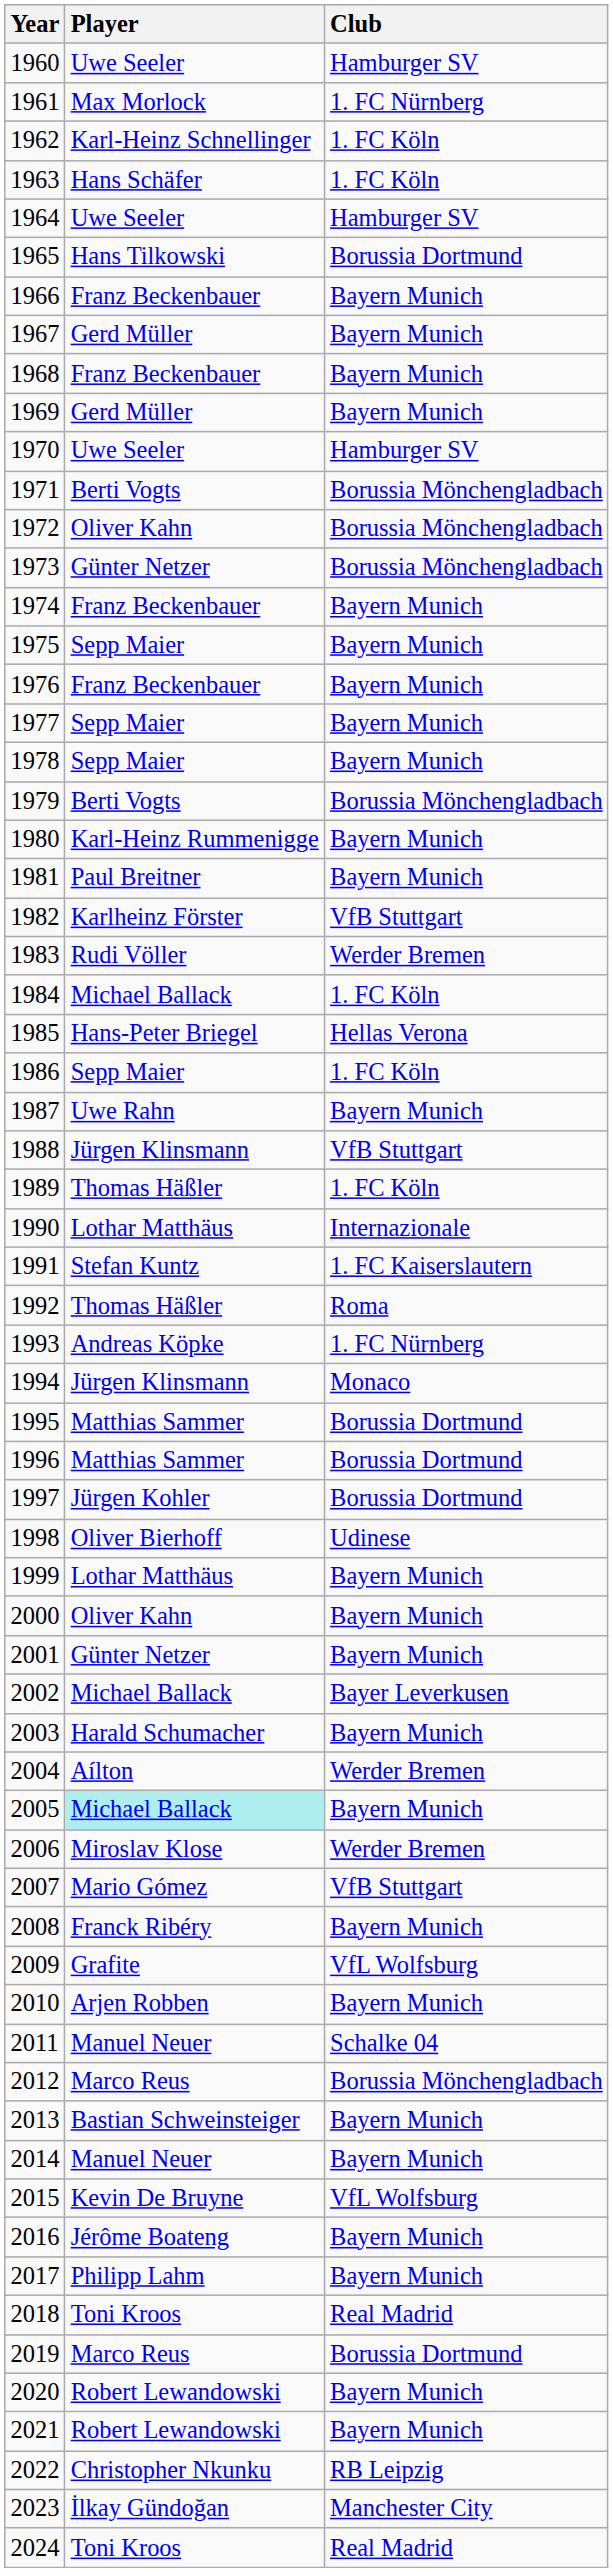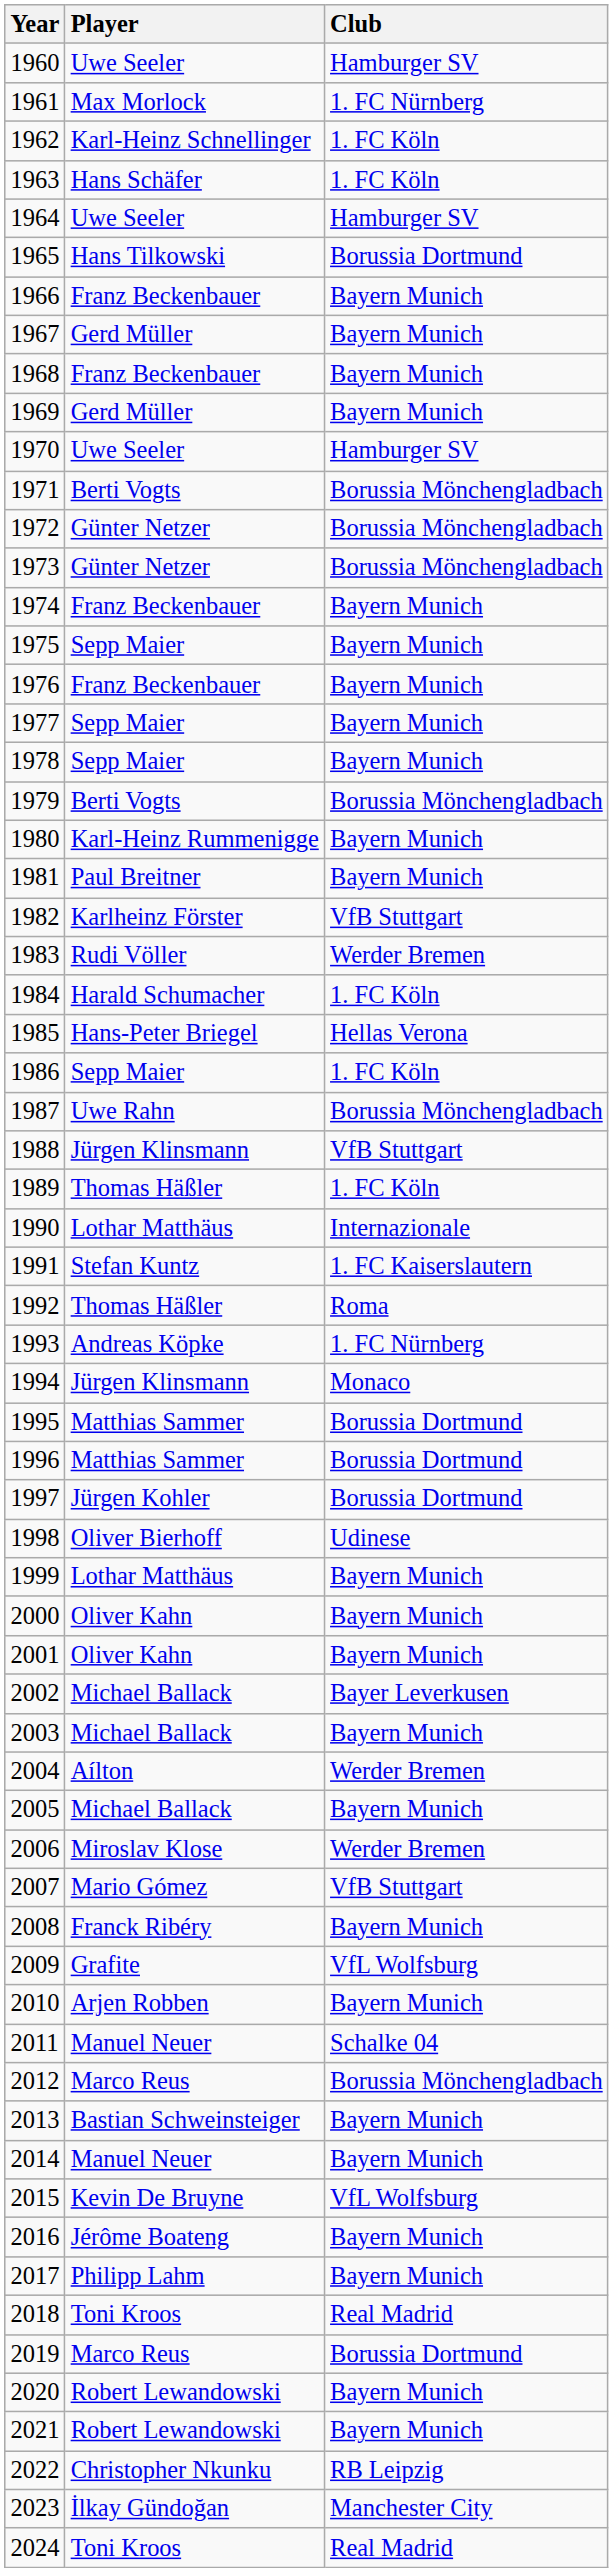 <table class="wikitable sortable">
 <tr>
 <th>Year</th>
 <th Style=Text-align:Left>Player</th>
 <th Style=Text-align:Left>Club</th>
 </tr>
 <tr>
 <td>1960</td>
 <td><a href='#'>Uwe Seeler</a></td>
 <td><a href='#'>Hamburger SV</a></td>
 </tr>
 <tr>
 <td>1961</td>
 <td><a href='#'>Max Morlock</a></td>
 <td><a href='#'>1. FC Nürnberg</a></td>
 </tr>
 <tr>
 <td>1962</td>
 <td><a href='#'>Karl-Heinz Schnellinger</a></td>
 <td><a href='#'>1. FC Köln</a></td>
 </tr>
 <tr>
 <td>1963</td>
 <td><a href='#'>Hans Schäfer</a></td>
 <td><a href='#'>1. FC Köln</a></td>
 </tr>
 <tr>
 <td>1964</td>
 <td><a href='#'>Uwe Seeler</a></td>
 <td><a href='#'>Hamburger SV</a></td>
 </tr>
 <tr>
 <td>1965</td>
 <td><a href='#'>Hans Tilkowski</a></td>
 <td><a href='#'>Borussia Dortmund</a></td>
 </tr>
 <tr>
 <td>1966</td>
 <td><a href='#'>Franz Beckenbauer</a></td>
 <td><a href='#'>Bayern Munich</a></td>
 </tr>
 <tr>
 <td>1967</td>
 <td><a href='#'>Gerd Müller</a></td>
 <td><a href='#'>Bayern Munich</a></td>
 </tr>
 <tr>
 <td>1968</td>
 <td><a href='#'>Franz Beckenbauer</a></td>
 <td><a href='#'>Bayern Munich</a></td>
 </tr>
 <tr>
 <td>1969</td>
 <td><a href='#'>Gerd Müller</a></td>
 <td><a href='#'>Bayern Munich</a></td>
 </tr>
 <tr>
 <td>1970</td>
 <td><a href='#'>Uwe Seeler</a></td>
 <td><a href='#'>Hamburger SV</a></td>
 </tr>
 <tr>
 <td>1971</td>
 <td><a href='#'>Berti Vogts</a></td>
 <td><a href='#'>Borussia Mönchengladbach</a></td>
 </tr>
 <tr>
 <td>1972</td>
-<td><a href='#'>Oliver Kahn</a></td>
+<td><a href='#'>Günter Netzer</a></td>
 <td><a href='#'>Borussia Mönchengladbach</a></td>
 </tr>
 <tr>
 <td>1973</td>
 <td><a href='#'>Günter Netzer</a></td>
 <td><a href='#'>Borussia Mönchengladbach</a></td>
 </tr>
 <tr>
 <td>1974</td>
 <td><a href='#'>Franz Beckenbauer</a></td>
 <td><a href='#'>Bayern Munich</a></td>
 </tr>
 <tr>
 <td>1975</td>
 <td><a href='#'>Sepp Maier</a></td>
 <td><a href='#'>Bayern Munich</a></td>
 </tr>
 <tr>
 <td>1976</td>
 <td><a href='#'>Franz Beckenbauer</a></td>
 <td><a href='#'>Bayern Munich</a></td>
 </tr>
 <tr>
 <td>1977</td>
 <td><a href='#'>Sepp Maier</a></td>
 <td><a href='#'>Bayern Munich</a></td>
 </tr>
 <tr>
 <td>1978</td>
 <td><a href='#'>Sepp Maier</a></td>
 <td><a href='#'>Bayern Munich</a></td>
 </tr>
 <tr>
 <td>1979</td>
 <td><a href='#'>Berti Vogts</a></td>
 <td><a href='#'>Borussia Mönchengladbach</a></td>
 </tr>
 <tr>
 <td>1980</td>
 <td><a href='#'>Karl-Heinz Rummenigge</a></td>
 <td><a href='#'>Bayern Munich</a></td>
 </tr>
 <tr>
 <td>1981</td>
 <td><a href='#'>Paul Breitner</a></td>
 <td><a href='#'>Bayern Munich</a></td>
 </tr>
 <tr>
 <td>1982</td>
 <td><a href='#'>Karlheinz Förster</a></td>
 <td><a href='#'>VfB Stuttgart</a></td>
 </tr>
 <tr>
 <td>1983</td>
 <td><a href='#'>Rudi Völler</a></td>
 <td><a href='#'>Werder Bremen</a></td>
 </tr>
 <tr>
 <td>1984</td>
-<td><a href='#'>Michael Ballack</a></td>
+<td><a href='#'>Harald Schumacher</a></td>
 <td><a href='#'>1. FC Köln</a></td>
 </tr>
 <tr>
 <td>1985</td>
 <td><a href='#'>Hans-Peter Briegel</a></td>
 <td> <a href='#'>Hellas Verona</a></td>
 </tr>
 <tr>
 <td>1986</td>
 <td><a href='#'>Sepp Maier</a></td>
 <td><a href='#'>1. FC Köln</a></td>
 </tr>
 <tr>
 <td>1987</td>
 <td><a href='#'>Uwe Rahn</a></td>
-<td><a href='#'>Bayern Munich</a></td>
+<td><a href='#'>Borussia Mönchengladbach</a></td>
 </tr>
 <tr>
 <td>1988</td>
 <td><a href='#'>Jürgen Klinsmann</a></td>
 <td><a href='#'>VfB Stuttgart</a></td>
 </tr>
 <tr>
 <td>1989</td>
 <td><a href='#'>Thomas Häßler</a></td>
 <td><a href='#'>1. FC Köln</a></td>
 </tr>
 <tr>
 <td>1990</td>
 <td><a href='#'>Lothar Matthäus</a></td>
 <td> <a href='#'>Internazionale</a></td>
 </tr>
 <tr>
 <td>1991</td>
 <td><a href='#'>Stefan Kuntz</a></td>
 <td><a href='#'>1. FC Kaiserslautern</a></td>
 </tr>
 <tr>
 <td>1992</td>
 <td><a href='#'>Thomas Häßler</a></td>
 <td> <a href='#'>Roma</a></td>
 </tr>
 <tr>
 <td>1993</td>
 <td><a href='#'>Andreas Köpke</a></td>
 <td><a href='#'>1. FC Nürnberg</a></td>
 </tr>
 <tr>
 <td>1994</td>
 <td><a href='#'>Jürgen Klinsmann</a></td>
 <td> <a href='#'>Monaco</a></td>
 </tr>
 <tr>
 <td>1995</td>
 <td><a href='#'>Matthias Sammer</a></td>
 <td><a href='#'>Borussia Dortmund</a></td>
 </tr>
 <tr>
 <td>1996</td>
 <td><a href='#'>Matthias Sammer</a></td>
 <td><a href='#'>Borussia Dortmund</a></td>
 </tr>
 <tr>
 <td>1997</td>
 <td><a href='#'>Jürgen Kohler</a></td>
 <td><a href='#'>Borussia Dortmund</a></td>
 </tr>
 <tr>
 <td>1998</td>
 <td><a href='#'>Oliver Bierhoff</a></td>
 <td> <a href='#'>Udinese</a></td>
 </tr>
 <tr>
 <td>1999</td>
 <td><a href='#'>Lothar Matthäus</a></td>
 <td><a href='#'>Bayern Munich</a></td>
 </tr>
 <tr>
 <td>2000</td>
 <td><a href='#'>Oliver Kahn</a></td>
 <td><a href='#'>Bayern Munich</a></td>
 </tr>
 <tr>
 <td>2001</td>
-<td><a href='#'>Günter Netzer</a></td>
+<td><a href='#'>Oliver Kahn</a></td>
 <td><a href='#'>Bayern Munich</a></td>
 </tr>
 <tr>
 <td>2002</td>
 <td><a href='#'>Michael Ballack</a></td>
 <td><a href='#'>Bayer Leverkusen</a></td>
 </tr>
 <tr>
 <td>2003</td>
-<td><a href='#'>Harald Schumacher</a></td>
+<td><a href='#'>Michael Ballack</a></td>
 <td><a href='#'>Bayern Munich</a></td>
 </tr>
 <tr>
 <td>2004</td>
 <td> <a href='#'>Aílton</a></td>
 <td><a href='#'>Werder Bremen</a></td>
 </tr>
 <tr>
 <td>2005</td>
-<td style="background: paleturquoise;"><a href='#'>Michael Ballack</a></td>
+<td><a href='#'>Michael Ballack</a></td>
 <td><a href='#'>Bayern Munich</a></td>
 </tr>
 <tr>
 <td>2006</td>
 <td><a href='#'>Miroslav Klose</a></td>
 <td><a href='#'>Werder Bremen</a></td>
 </tr>
 <tr>
 <td>2007</td>
 <td><a href='#'>Mario Gómez</a></td>
 <td><a href='#'>VfB Stuttgart</a></td>
 </tr>
 <tr>
 <td>2008</td>
 <td> <a href='#'>Franck Ribéry</a></td>
 <td><a href='#'>Bayern Munich</a></td>
 </tr>
 <tr>
 <td>2009</td>
 <td> <a href='#'>Grafite</a></td>
 <td><a href='#'>VfL Wolfsburg</a></td>
 </tr>
 <tr>
 <td>2010</td>
 <td> <a href='#'>Arjen Robben</a></td>
 <td><a href='#'>Bayern Munich</a></td>
 </tr>
 <tr>
 <td>2011</td>
 <td><a href='#'>Manuel Neuer</a></td>
 <td><a href='#'>Schalke 04</a></td>
 </tr>
 <tr>
 <td>2012</td>
 <td><a href='#'>Marco Reus</a></td>
 <td><a href='#'>Borussia Mönchengladbach</a></td>
 </tr>
 <tr>
 <td>2013</td>
 <td><a href='#'>Bastian Schweinsteiger</a></td>
 <td><a href='#'>Bayern Munich</a></td>
 </tr>
 <tr>
 <td>2014</td>
 <td><a href='#'>Manuel Neuer</a></td>
 <td><a href='#'>Bayern Munich</a></td>
 </tr>
 <tr>
 <td>2015</td>
 <td> <a href='#'>Kevin De Bruyne</a></td>
 <td><a href='#'>VfL Wolfsburg</a></td>
 </tr>
 <tr>
 <td>2016</td>
 <td><a href='#'>Jérôme Boateng</a></td>
 <td><a href='#'>Bayern Munich</a></td>
 </tr>
 <tr>
 <td>2017</td>
 <td><a href='#'>Philipp Lahm</a></td>
 <td><a href='#'>Bayern Munich</a></td>
 </tr>
 <tr>
 <td>2018</td>
 <td><a href='#'>Toni Kroos</a></td>
 <td> <a href='#'>Real Madrid</a></td>
 </tr>
 <tr>
 <td>2019</td>
 <td><a href='#'>Marco Reus</a></td>
 <td><a href='#'>Borussia Dortmund</a></td>
 </tr>
 <tr>
 <td>2020</td>
 <td> <a href='#'>Robert Lewandowski</a></td>
 <td><a href='#'>Bayern Munich</a></td>
 </tr>
 <tr>
 <td>2021</td>
 <td> <a href='#'>Robert Lewandowski</a></td>
 <td><a href='#'>Bayern Munich</a></td>
 </tr>
 <tr>
 <td>2022</td>
 <td> <a href='#'>Christopher Nkunku</a></td>
 <td><a href='#'>RB Leipzig</a></td>
 </tr>
 <tr>
 <td>2023</td>
 <td><a href='#'>İlkay Gündoğan</a></td>
 <td> <a href='#'>Manchester City</a></td>
 </tr>
 <tr>
 <td>2024</td>
 <td><a href='#'>Toni Kroos</a></td>
 <td> <a href='#'>Real Madrid</a></td>
 </tr>
 </table>
